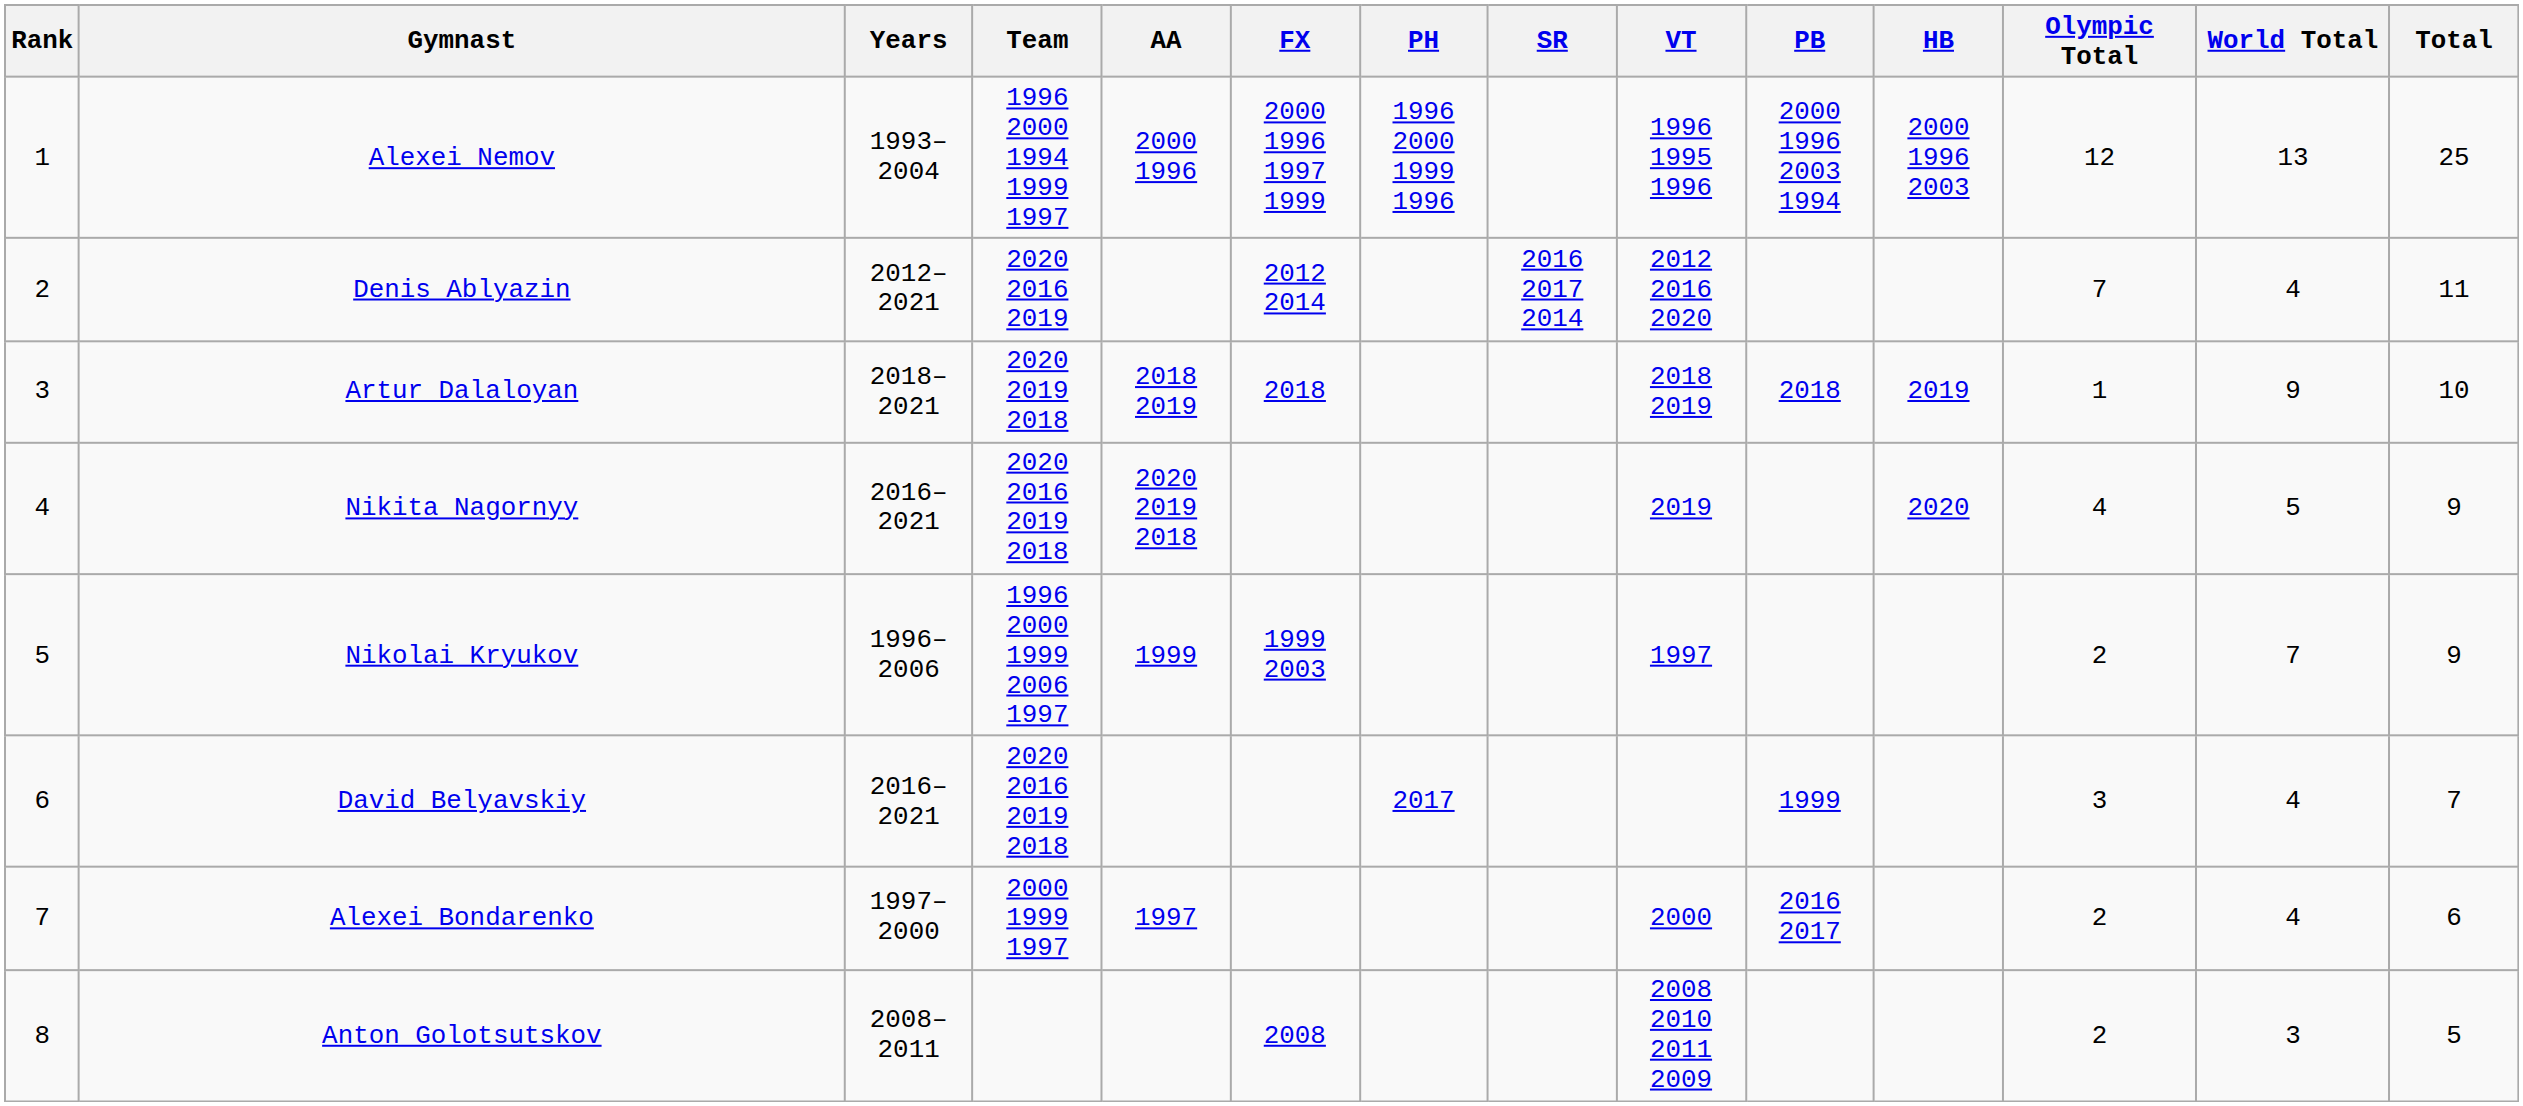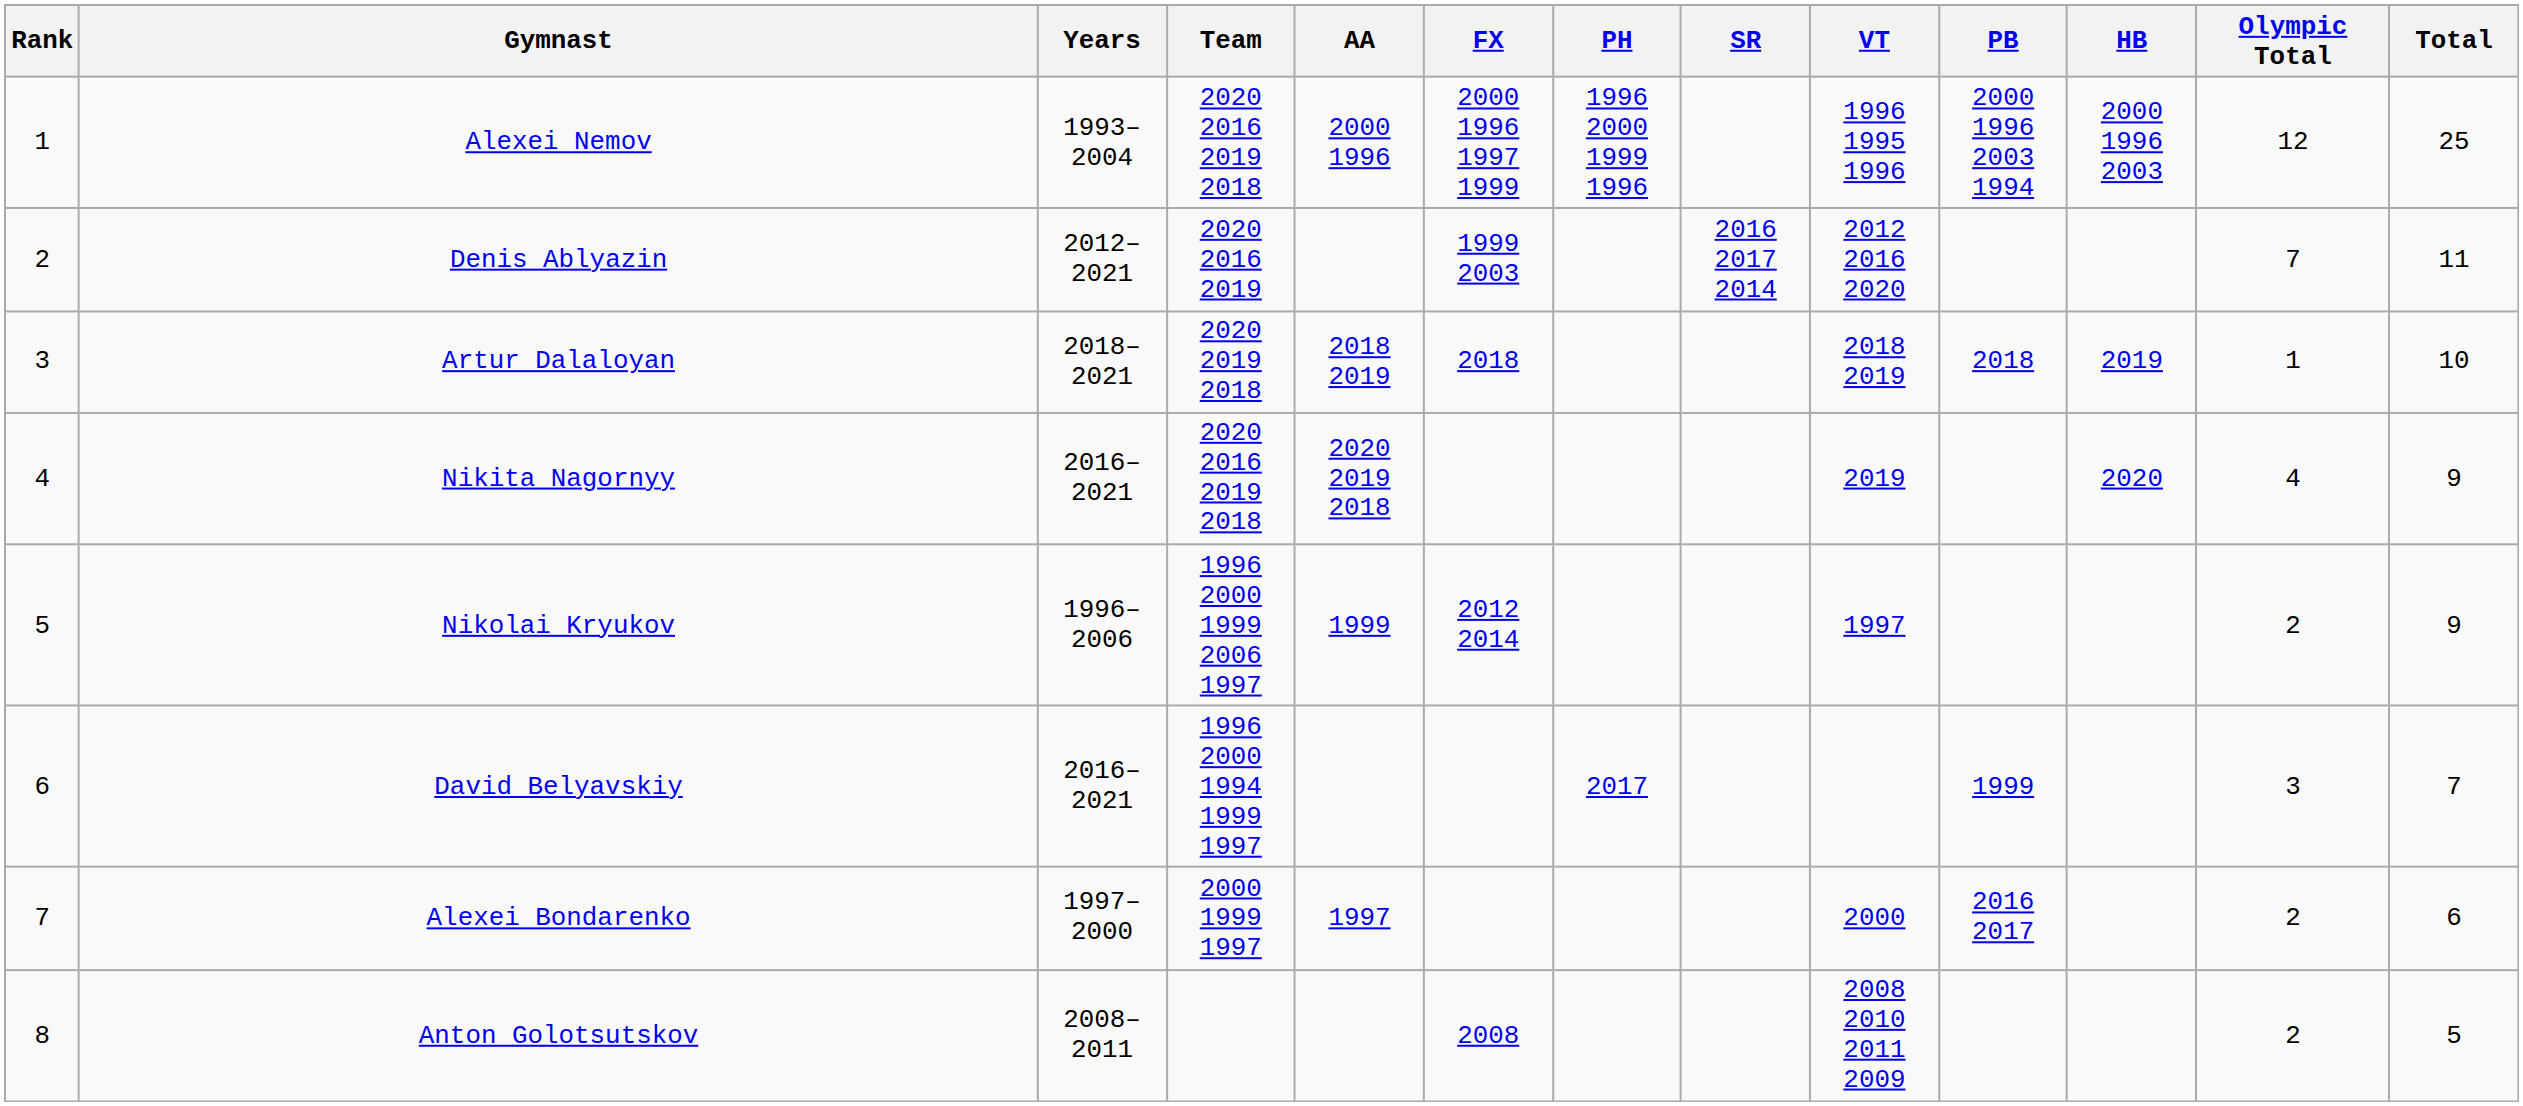 <table class="wikitable sortable" width=100% style="text-align:center;">
 <tr>
 <th style="width:1.8em;">Rank</th>
 <th class=unsortable>Gymnast</th>
 <th style="width:4.5em;">Years</th>
 <th style="width:4.5em;">Team</th>
 <th style="width:4.5em;">AA</th>
 <th style="width:4.5em;"><a href='#'>FX</a></th>
 <th style="width:4.5em;"><a href='#'>PH</a></th>
 <th style="width:4.5em;"><a href='#'>SR</a></th>
 <th style="width:4.5em;"><a href='#'>VT</a></th>
 <th style="width:4.5em;"><a href='#'>PB</a></th>
 <th style="width:4.5em;"><a href='#'>HB</a></th>
 <th style="width:7.0em;"><a href='#'>Olympic</a> Total</th>
-<th style="width:7.0em;"><a href='#'>World</a> Total</th>
 <th style="width:4.5em;">Total</th>
 </tr>
 <tr>
 <td>1</td>
 <td><a href='#'>Alexei Nemov</a></td>
 <td>1993–2004</td>
-<td> <a href='#'>1996</a><br> <a href='#'>2000</a><br> <a href='#'>1994</a><br> <a href='#'>1999</a><br> <a href='#'>1997</a></td>
+<td> <a href='#'>2020</a><br> <a href='#'>2016</a><br> <a href='#'>2019</a><br> <a href='#'>2018</a></td>
 <td> <a href='#'>2000</a><br> <a href='#'>1996</a></td>
 <td> <a href='#'>2000</a><br> <a href='#'>1996</a><br> <a href='#'>1997</a><br> <a href='#'>1999</a></td>
 <td> <a href='#'>1996</a><br> <a href='#'>2000</a><br> <a href='#'>1999</a><br> <a href='#'>1996</a></td>
 <td></td>
 <td> <a href='#'>1996</a><br> <a href='#'>1995</a><br> <a href='#'>1996</a></td>
 <td> <a href='#'>2000</a><br> <a href='#'>1996</a><br> <a href='#'>2003</a><br> <a href='#'>1994</a></td>
 <td> <a href='#'>2000</a><br> <a href='#'>1996</a><br> <a href='#'>2003</a></td>
 <td>12</td>
-<td>13</td>
 <td>25</td>
 </tr>
 <tr>
 <td>2</td>
 <td><a href='#'>Denis Ablyazin</a></td>
 <td>2012–2021</td>
 <td> <a href='#'>2020</a><br> <a href='#'>2016</a><br> <a href='#'>2019</a></td>
 <td></td>
-<td> <a href='#'>2012</a><br> <a href='#'>2014</a></td>
+<td> <a href='#'>1999</a><br> <a href='#'>2003</a></td>
 <td></td>
 <td> <a href='#'>2016</a><br> <a href='#'>2017</a><br> <a href='#'>2014</a></td>
 <td> <a href='#'>2012</a><br> <a href='#'>2016</a><br> <a href='#'>2020</a></td>
 <td></td>
 <td></td>
 <td>7</td>
-<td>4</td>
 <td>11</td>
 </tr>
 <tr>
 <td>3</td>
 <td><a href='#'>Artur Dalaloyan</a></td>
 <td>2018–2021</td>
 <td> <a href='#'>2020</a><br> <a href='#'>2019</a><br> <a href='#'>2018</a></td>
 <td> <a href='#'>2018</a><br> <a href='#'>2019</a></td>
 <td> <a href='#'>2018</a></td>
 <td></td>
 <td></td>
 <td> <a href='#'>2018</a><br> <a href='#'>2019</a></td>
 <td> <a href='#'>2018</a></td>
 <td> <a href='#'>2019</a></td>
 <td>1</td>
-<td>9</td>
 <td>10</td>
 </tr>
 <tr>
 <td>4</td>
 <td><a href='#'>Nikita Nagornyy</a></td>
 <td>2016–2021</td>
 <td> <a href='#'>2020</a><br> <a href='#'>2016</a><br> <a href='#'>2019</a><br> <a href='#'>2018</a></td>
 <td> <a href='#'>2020</a><br> <a href='#'>2019</a><br> <a href='#'>2018</a></td>
 <td></td>
 <td></td>
 <td></td>
 <td> <a href='#'>2019</a></td>
 <td></td>
 <td> <a href='#'>2020</a></td>
 <td>4</td>
-<td>5</td>
 <td>9</td>
 </tr>
 <tr>
 <td>5</td>
 <td><a href='#'>Nikolai Kryukov</a></td>
 <td>1996–2006</td>
 <td> <a href='#'>1996</a><br> <a href='#'>2000</a><br> <a href='#'>1999</a><br> <a href='#'>2006</a><br> <a href='#'>1997</a></td>
 <td> <a href='#'>1999</a></td>
-<td> <a href='#'>1999</a><br> <a href='#'>2003</a></td>
+<td> <a href='#'>2012</a><br> <a href='#'>2014</a></td>
 <td></td>
 <td></td>
 <td> <a href='#'>1997</a></td>
 <td></td>
 <td></td>
 <td>2</td>
-<td>7</td>
 <td>9</td>
 </tr>
 <tr>
 <td>6</td>
 <td><a href='#'>David Belyavskiy</a></td>
 <td>2016–2021</td>
-<td> <a href='#'>2020</a><br> <a href='#'>2016</a><br> <a href='#'>2019</a><br> <a href='#'>2018</a></td>
+<td> <a href='#'>1996</a><br> <a href='#'>2000</a><br> <a href='#'>1994</a><br> <a href='#'>1999</a><br> <a href='#'>1997</a></td>
 <td></td>
 <td></td>
 <td> <a href='#'>2017</a></td>
 <td></td>
 <td></td>
 <td> <a href='#'>1999</a></td>
 <td></td>
 <td>3</td>
-<td>4</td>
 <td>7</td>
 </tr>
 <tr>
 <td>7</td>
 <td><a href='#'>Alexei Bondarenko</a></td>
 <td>1997–2000</td>
 <td> <a href='#'>2000</a><br> <a href='#'>1999</a><br> <a href='#'>1997</a></td>
 <td> <a href='#'>1997</a></td>
 <td></td>
 <td></td>
 <td></td>
 <td> <a href='#'>2000</a></td>
 <td> <a href='#'>2016</a><br> <a href='#'>2017</a></td>
 <td></td>
 <td>2</td>
-<td>4</td>
 <td>6</td>
 </tr>
 <tr>
 <td>8</td>
 <td><a href='#'>Anton Golotsutskov</a></td>
 <td>2008–2011</td>
 <td></td>
 <td></td>
 <td> <a href='#'>2008</a></td>
 <td></td>
 <td></td>
 <td> <a href='#'>2008</a><br> <a href='#'>2010</a><br> <a href='#'>2011</a><br> <a href='#'>2009</a></td>
 <td></td>
 <td></td>
 <td>2</td>
-<td>3</td>
 <td>5</td>
 </tr>
 </table>
